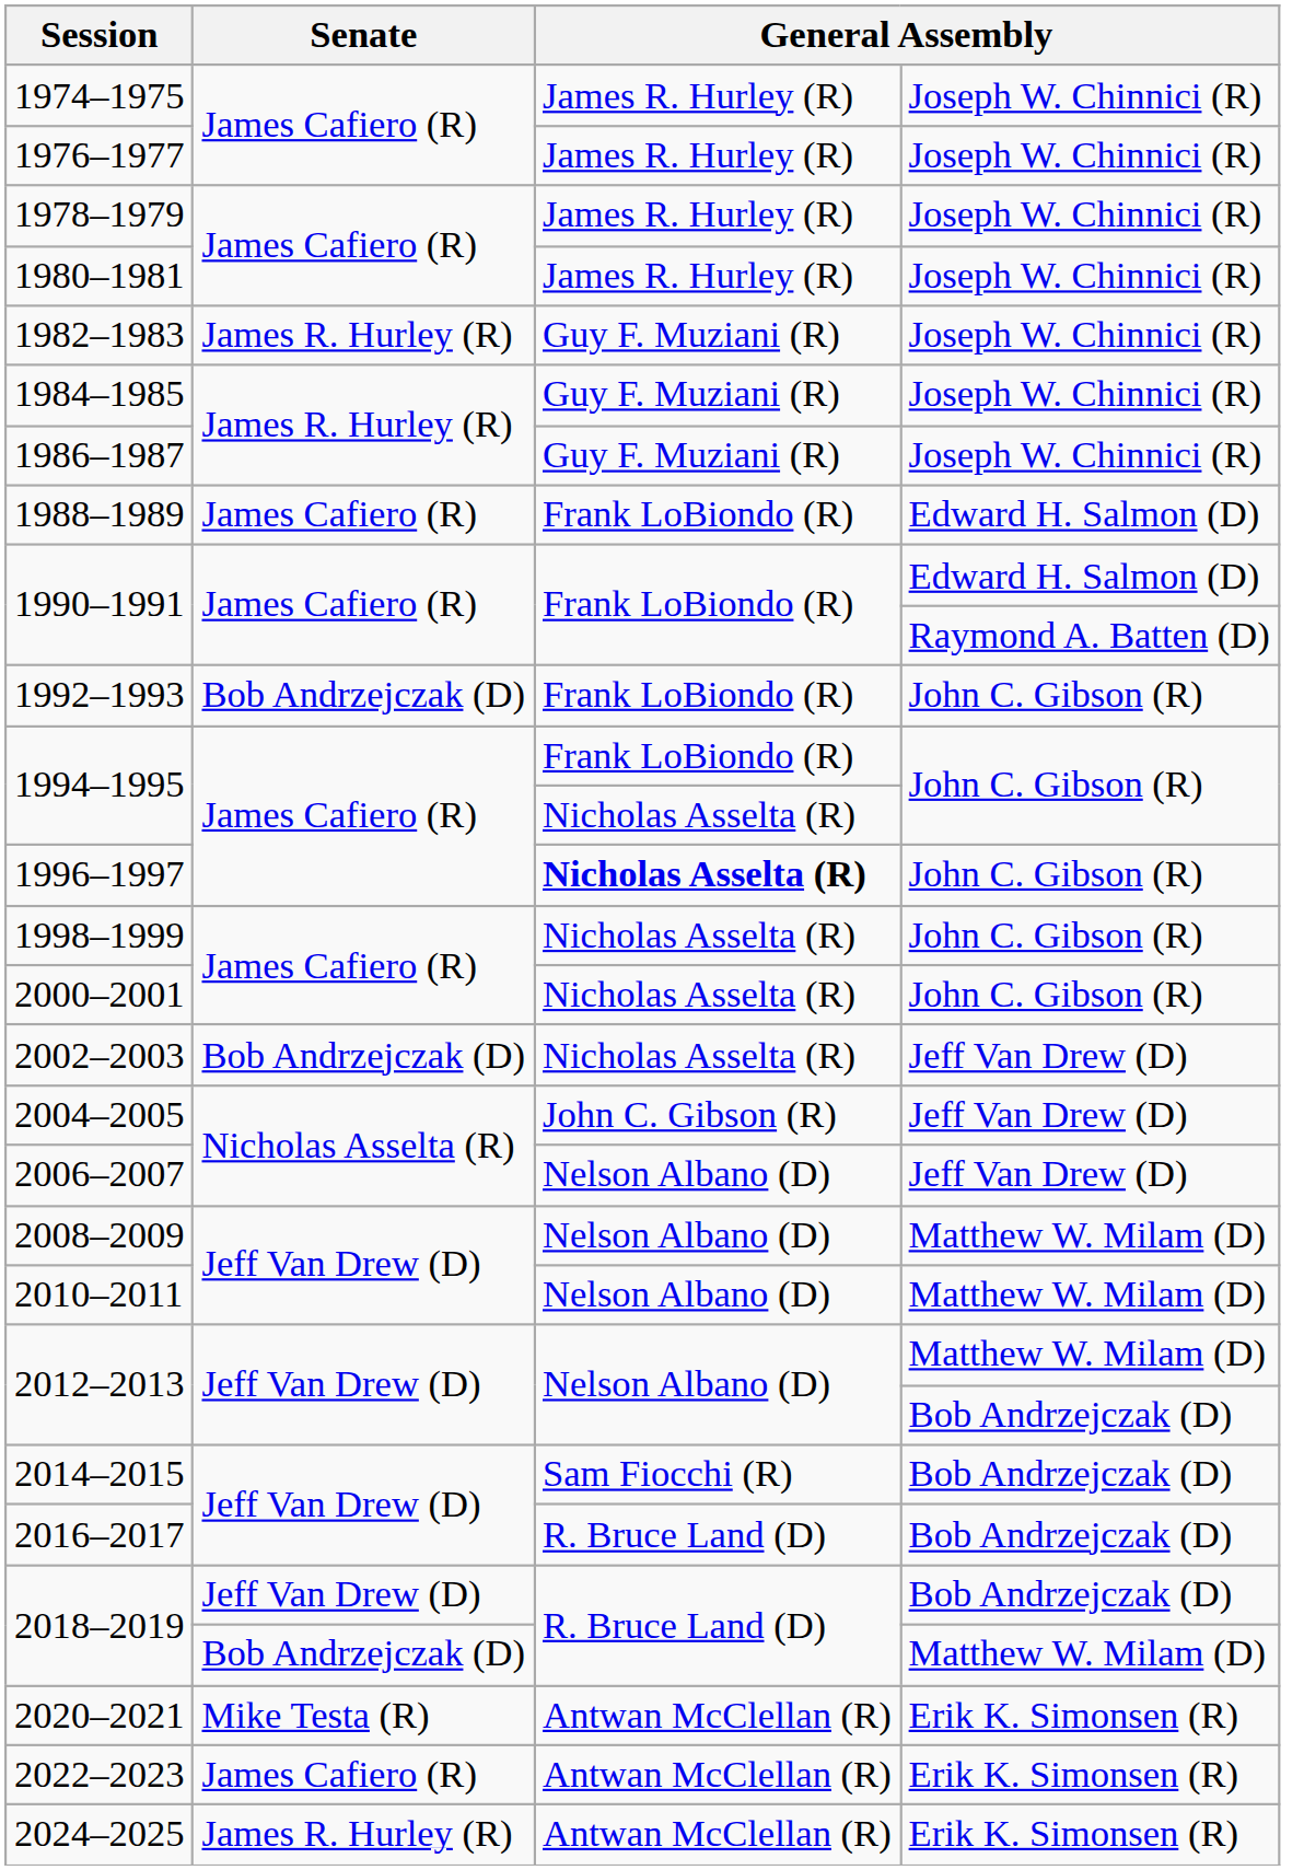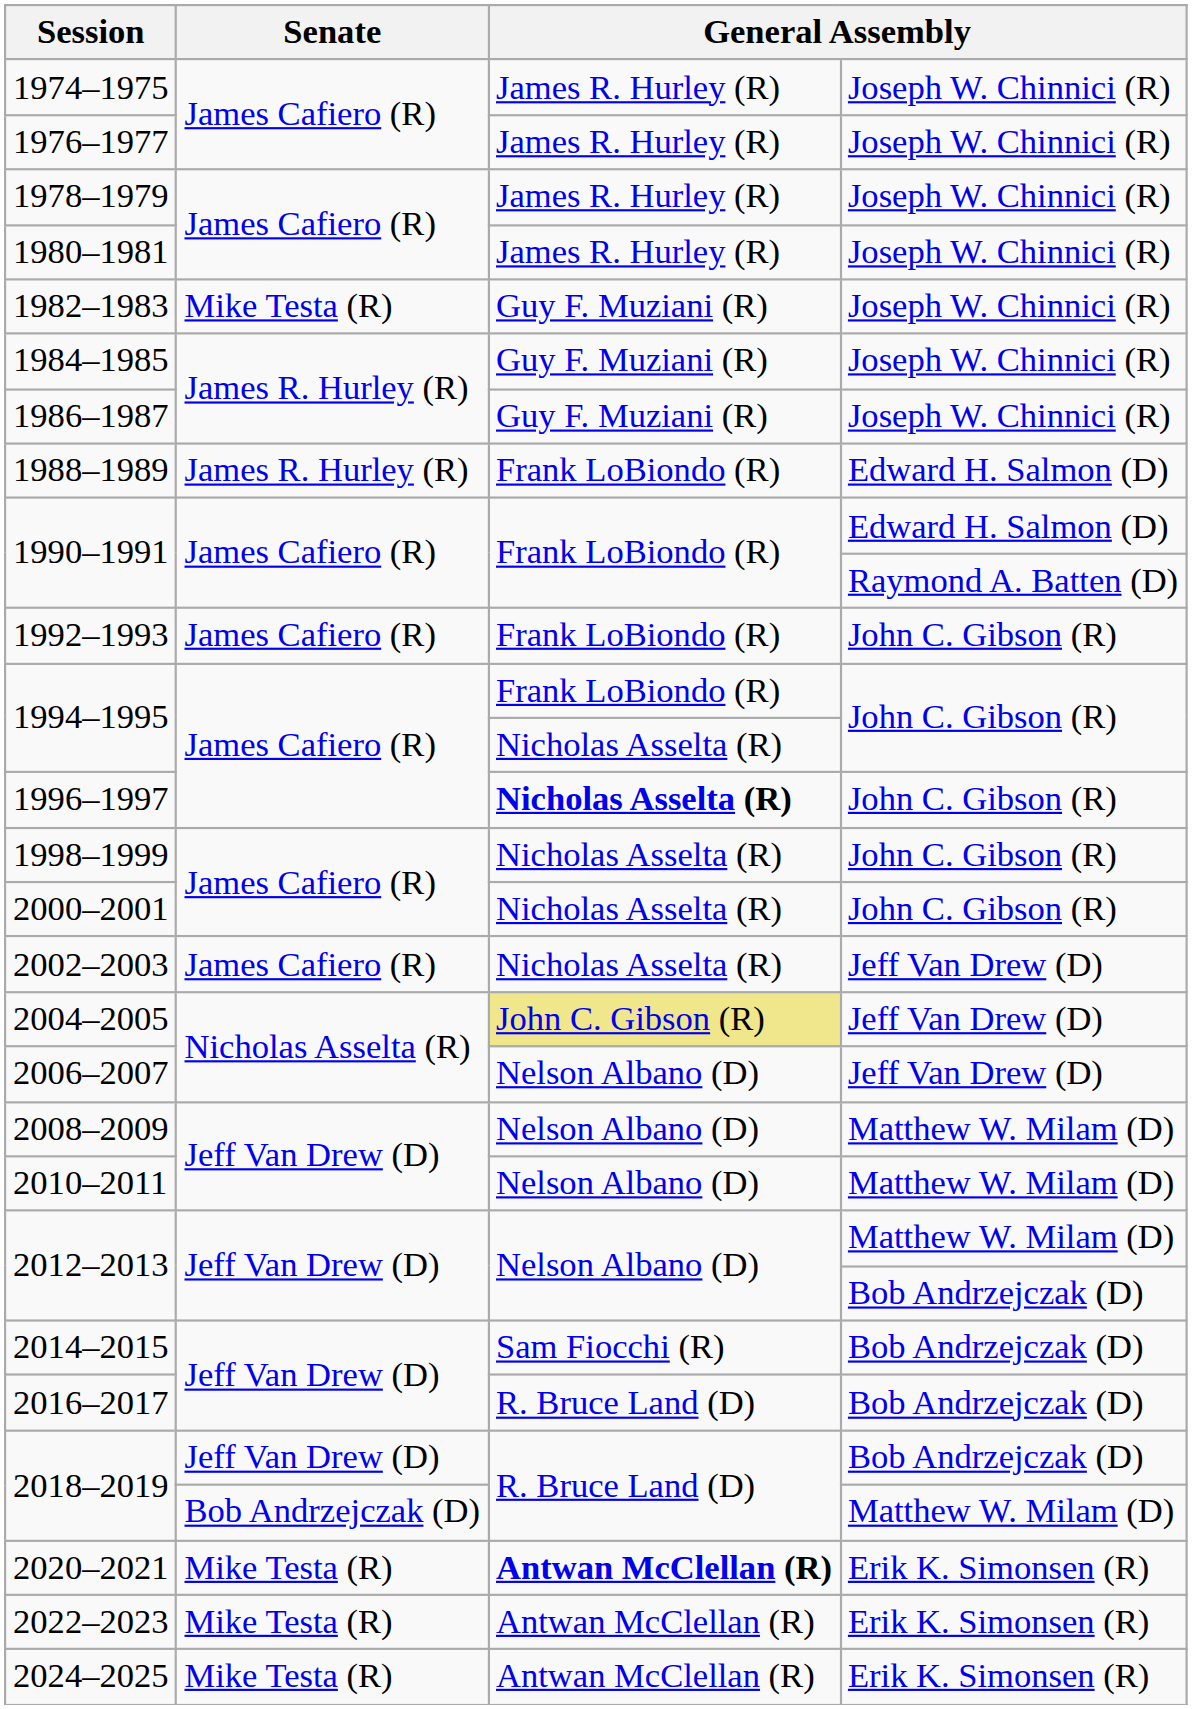 <table class="wikitable">
 <tr>
 <th>Session</th>
 <th>Senate</th>
 <th colspan=2>General Assembly</th>
 </tr>
 <tr>
 <td>1974–1975</td>
 <td rowspan=2 ><a href='#'>James Cafiero</a> (R)</td>
 <td><a href='#'>James R. Hurley</a> (R)</td>
 <td><a href='#'>Joseph W. Chinnici</a> (R)</td>
 </tr>
 <tr>
 <td>1976–1977</td>
 <td><a href='#'>James R. Hurley</a> (R)</td>
 <td><a href='#'>Joseph W. Chinnici</a> (R)</td>
 </tr>
 <tr>
 <td>1978–1979</td>
 <td rowspan=2 ><a href='#'>James Cafiero</a> (R)</td>
 <td><a href='#'>James R. Hurley</a> (R)</td>
 <td><a href='#'>Joseph W. Chinnici</a> (R)</td>
 </tr>
 <tr>
 <td>1980–1981</td>
 <td><a href='#'>James R. Hurley</a> (R)</td>
 <td><a href='#'>Joseph W. Chinnici</a> (R)</td>
 </tr>
 <tr>
 <td>1982–1983</td>
-<td><a href='#'>James R. Hurley</a> (R)</td>
+<td><a href='#'>Mike Testa</a> (R)</td>
 <td><a href='#'>Guy F. Muziani</a> (R)</td>
 <td><a href='#'>Joseph W. Chinnici</a> (R)</td>
 </tr>
 <tr>
 <td>1984–1985</td>
 <td rowspan=2 ><a href='#'>James R. Hurley</a> (R)</td>
 <td><a href='#'>Guy F. Muziani</a> (R)</td>
 <td><a href='#'>Joseph W. Chinnici</a> (R)</td>
 </tr>
 <tr>
 <td>1986–1987</td>
 <td><a href='#'>Guy F. Muziani</a> (R)</td>
 <td><a href='#'>Joseph W. Chinnici</a> (R)</td>
 </tr>
 <tr>
 <td>1988–1989</td>
-<td><a href='#'>James Cafiero</a> (R)</td>
+<td><a href='#'>James R. Hurley</a> (R)</td>
 <td><a href='#'>Frank LoBiondo</a> (R)</td>
 <td><a href='#'>Edward H. Salmon</a> (D)</td>
 </tr>
 <tr>
 <td rowspan=2>1990–1991</td>
 <td rowspan=2 ><a href='#'>James Cafiero</a> (R)</td>
 <td rowspan=2 ><a href='#'>Frank LoBiondo</a> (R)</td>
 <td><a href='#'>Edward H. Salmon</a> (D)</td>
 </tr>
 <tr>
 <td><a href='#'>Raymond A. Batten</a> (D)</td>
 </tr>
 <tr>
 <td>1992–1993</td>
-<td><a href='#'>Bob Andrzejczak</a> (D)</td>
+<td><a href='#'>James Cafiero</a> (R)</td>
 <td><a href='#'>Frank LoBiondo</a> (R)</td>
 <td><a href='#'>John C. Gibson</a> (R)</td>
 </tr>
 <tr>
 <td rowspan=2>1994–1995</td>
 <td rowspan=3 ><a href='#'>James Cafiero</a> (R)</td>
 <td><a href='#'>Frank LoBiondo</a> (R)</td>
 <td rowspan=2 ><a href='#'>John C. Gibson</a> (R)</td>
 </tr>
 <tr>
 <td><a href='#'>Nicholas Asselta</a> (R)</td>
 </tr>
 <tr>
 <td>1996–1997</td>
 <td><strong><a href='#'>Nicholas Asselta</a> (R)</strong></td>
 <td><a href='#'>John C. Gibson</a> (R)</td>
 </tr>
 <tr>
 <td>1998–1999</td>
 <td rowspan=2 ><a href='#'>James Cafiero</a> (R)</td>
 <td><a href='#'>Nicholas Asselta</a> (R)</td>
 <td><a href='#'>John C. Gibson</a> (R)</td>
 </tr>
 <tr>
 <td>2000–2001</td>
 <td><a href='#'>Nicholas Asselta</a> (R)</td>
 <td><a href='#'>John C. Gibson</a> (R)</td>
 </tr>
 <tr>
 <td>2002–2003</td>
-<td><a href='#'>Bob Andrzejczak</a> (D)</td>
+<td><a href='#'>James Cafiero</a> (R)</td>
 <td><a href='#'>Nicholas Asselta</a> (R)</td>
 <td><a href='#'>Jeff Van Drew</a> (D)</td>
 </tr>
 <tr>
 <td>2004–2005</td>
 <td rowspan=2 ><a href='#'>Nicholas Asselta</a> (R)</td>
-<td><a href='#'>John C. Gibson</a> (R)</td>
+<td style="background: khaki;"><a href='#'>John C. Gibson</a> (R)</td>
 <td><a href='#'>Jeff Van Drew</a> (D)</td>
 </tr>
 <tr>
 <td>2006–2007</td>
 <td><a href='#'>Nelson Albano</a> (D)</td>
 <td><a href='#'>Jeff Van Drew</a> (D)</td>
 </tr>
 <tr>
 <td>2008–2009</td>
 <td rowspan=2 ><a href='#'>Jeff Van Drew</a> (D)</td>
 <td><a href='#'>Nelson Albano</a> (D)</td>
 <td><a href='#'>Matthew W. Milam</a> (D)</td>
 </tr>
 <tr>
 <td>2010–2011</td>
 <td><a href='#'>Nelson Albano</a> (D)</td>
 <td><a href='#'>Matthew W. Milam</a> (D)</td>
 </tr>
 <tr>
 <td rowspan=2>2012–2013</td>
 <td rowspan=2 ><a href='#'>Jeff Van Drew</a> (D)</td>
 <td rowspan=2 ><a href='#'>Nelson Albano</a> (D)</td>
 <td><a href='#'>Matthew W. Milam</a> (D)</td>
 </tr>
 <tr>
 <td><a href='#'>Bob Andrzejczak</a> (D)</td>
 </tr>
 <tr>
 <td>2014–2015</td>
 <td rowspan=2 ><a href='#'>Jeff Van Drew</a> (D)</td>
 <td><a href='#'>Sam Fiocchi</a> (R)</td>
 <td><a href='#'>Bob Andrzejczak</a> (D)</td>
 </tr>
 <tr>
 <td>2016–2017</td>
 <td><a href='#'>R. Bruce Land</a> (D)</td>
 <td><a href='#'>Bob Andrzejczak</a> (D)</td>
 </tr>
 <tr>
 <td rowspan=3>2018–2019</td>
 <td><a href='#'>Jeff Van Drew</a> (D)</td>
 <td rowspan=3 ><a href='#'>R. Bruce Land</a> (D)</td>
 <td><a href='#'>Bob Andrzejczak</a> (D)</td>
 </tr>
 <tr>
 <td><a href='#'>Bob Andrzejczak</a> (D)</td>
 <td rowspan=2 ><a href='#'>Matthew W. Milam</a> (D)</td>
 </tr>
 <tr>
 <td rowspan=2 ><a href='#'>Mike Testa</a> (R)<small> </small></td>
 </tr>
 <tr>
 <td>2020–2021</td>
-<td><a href='#'>Antwan McClellan</a> (R)</td>
+<td><strong><a href='#'>Antwan McClellan</a> (R)</strong></td>
 <td><a href='#'>Erik K. Simonsen</a> (R)</td>
 </tr>
 <tr>
 <td>2022–2023</td>
-<td><a href='#'>James Cafiero</a> (R)</td>
+<td><a href='#'>Mike Testa</a> (R)</td>
 <td><a href='#'>Antwan McClellan</a> (R)</td>
 <td><a href='#'>Erik K. Simonsen</a> (R)</td>
 </tr>
 <tr>
 <td>2024–2025</td>
-<td><a href='#'>James R. Hurley</a> (R)</td>
+<td><a href='#'>Mike Testa</a> (R)</td>
 <td><a href='#'>Antwan McClellan</a> (R)</td>
 <td><a href='#'>Erik K. Simonsen</a> (R)</td>
 </tr>
 </table>
